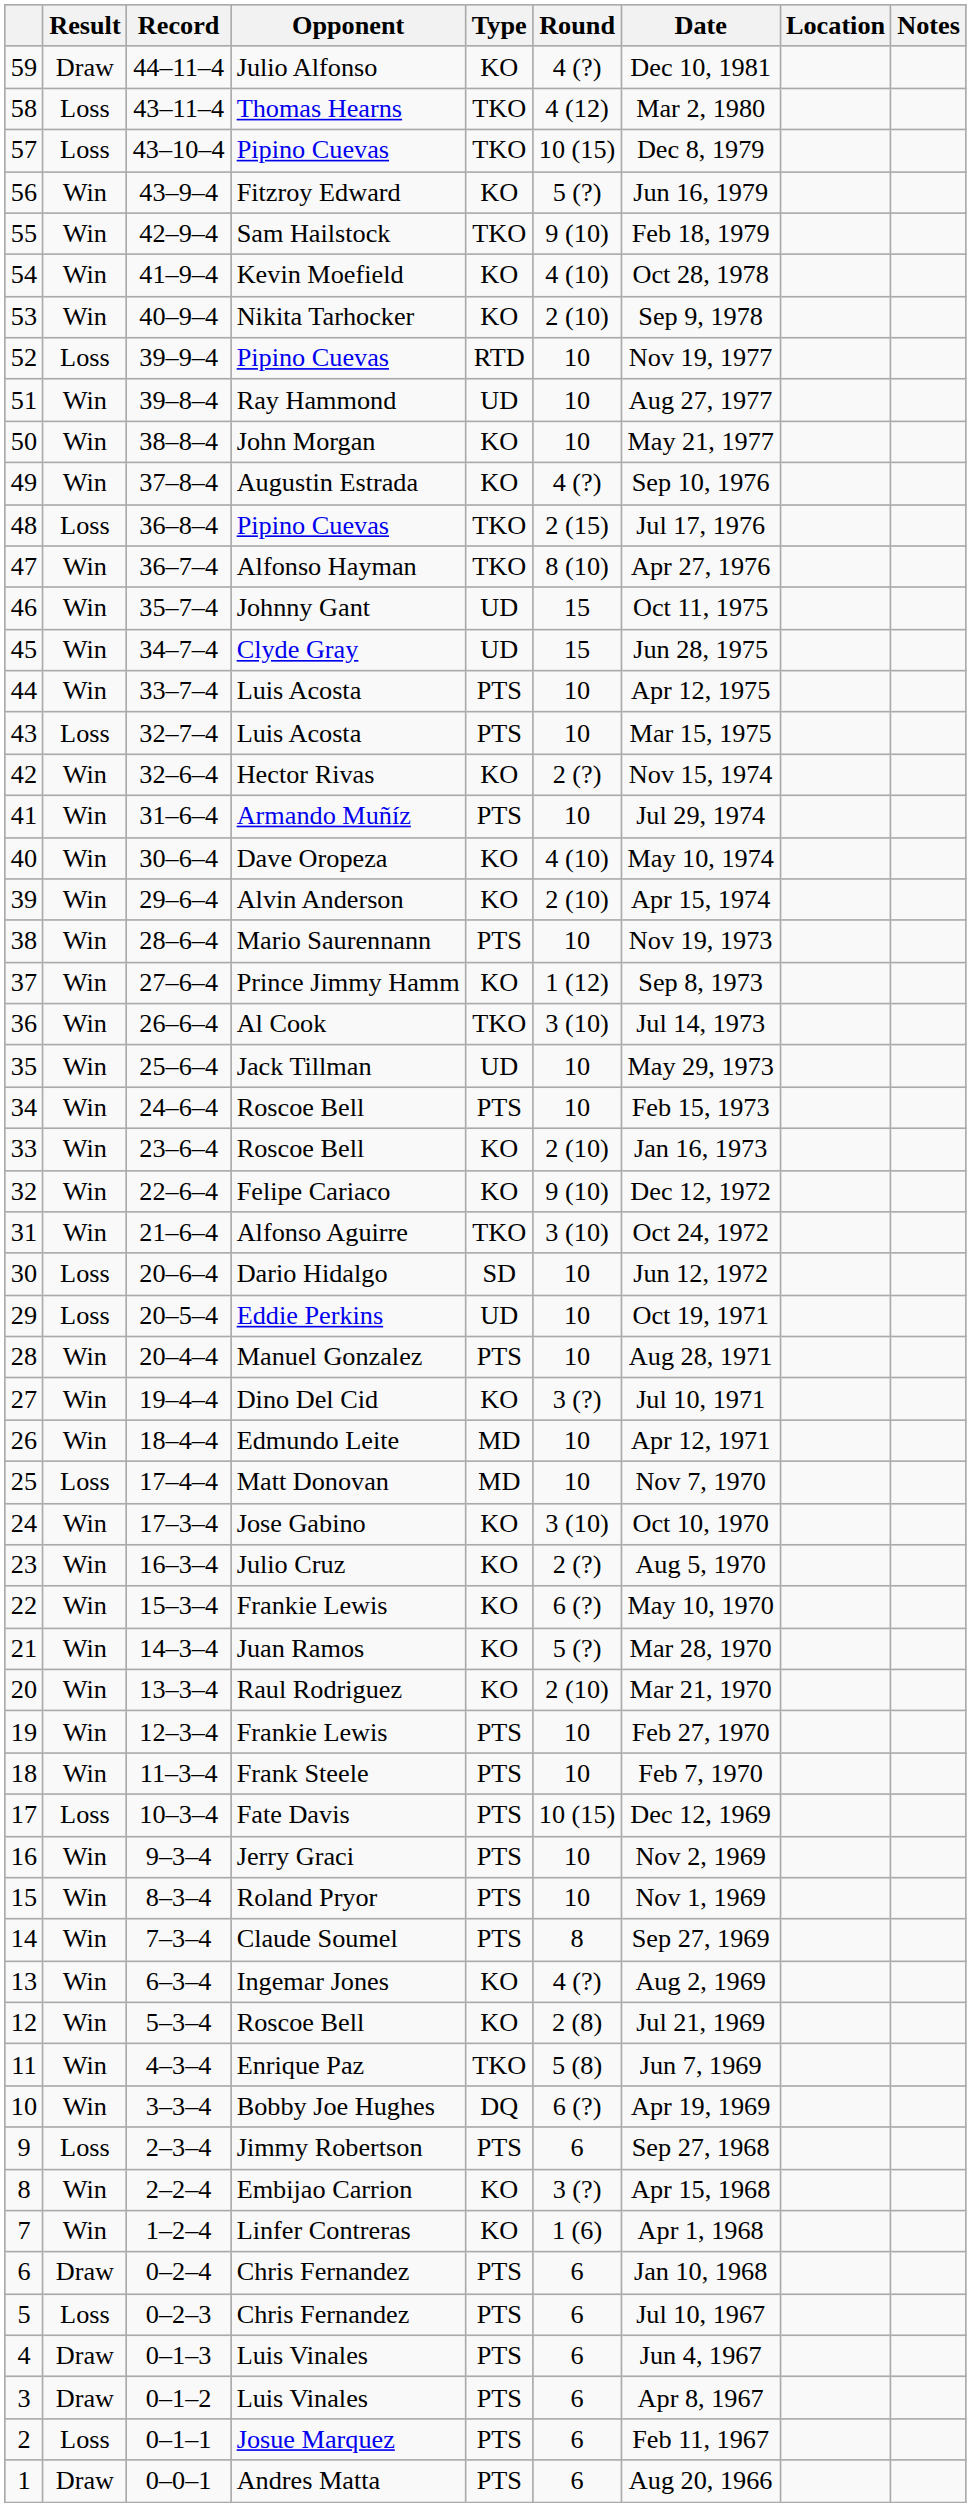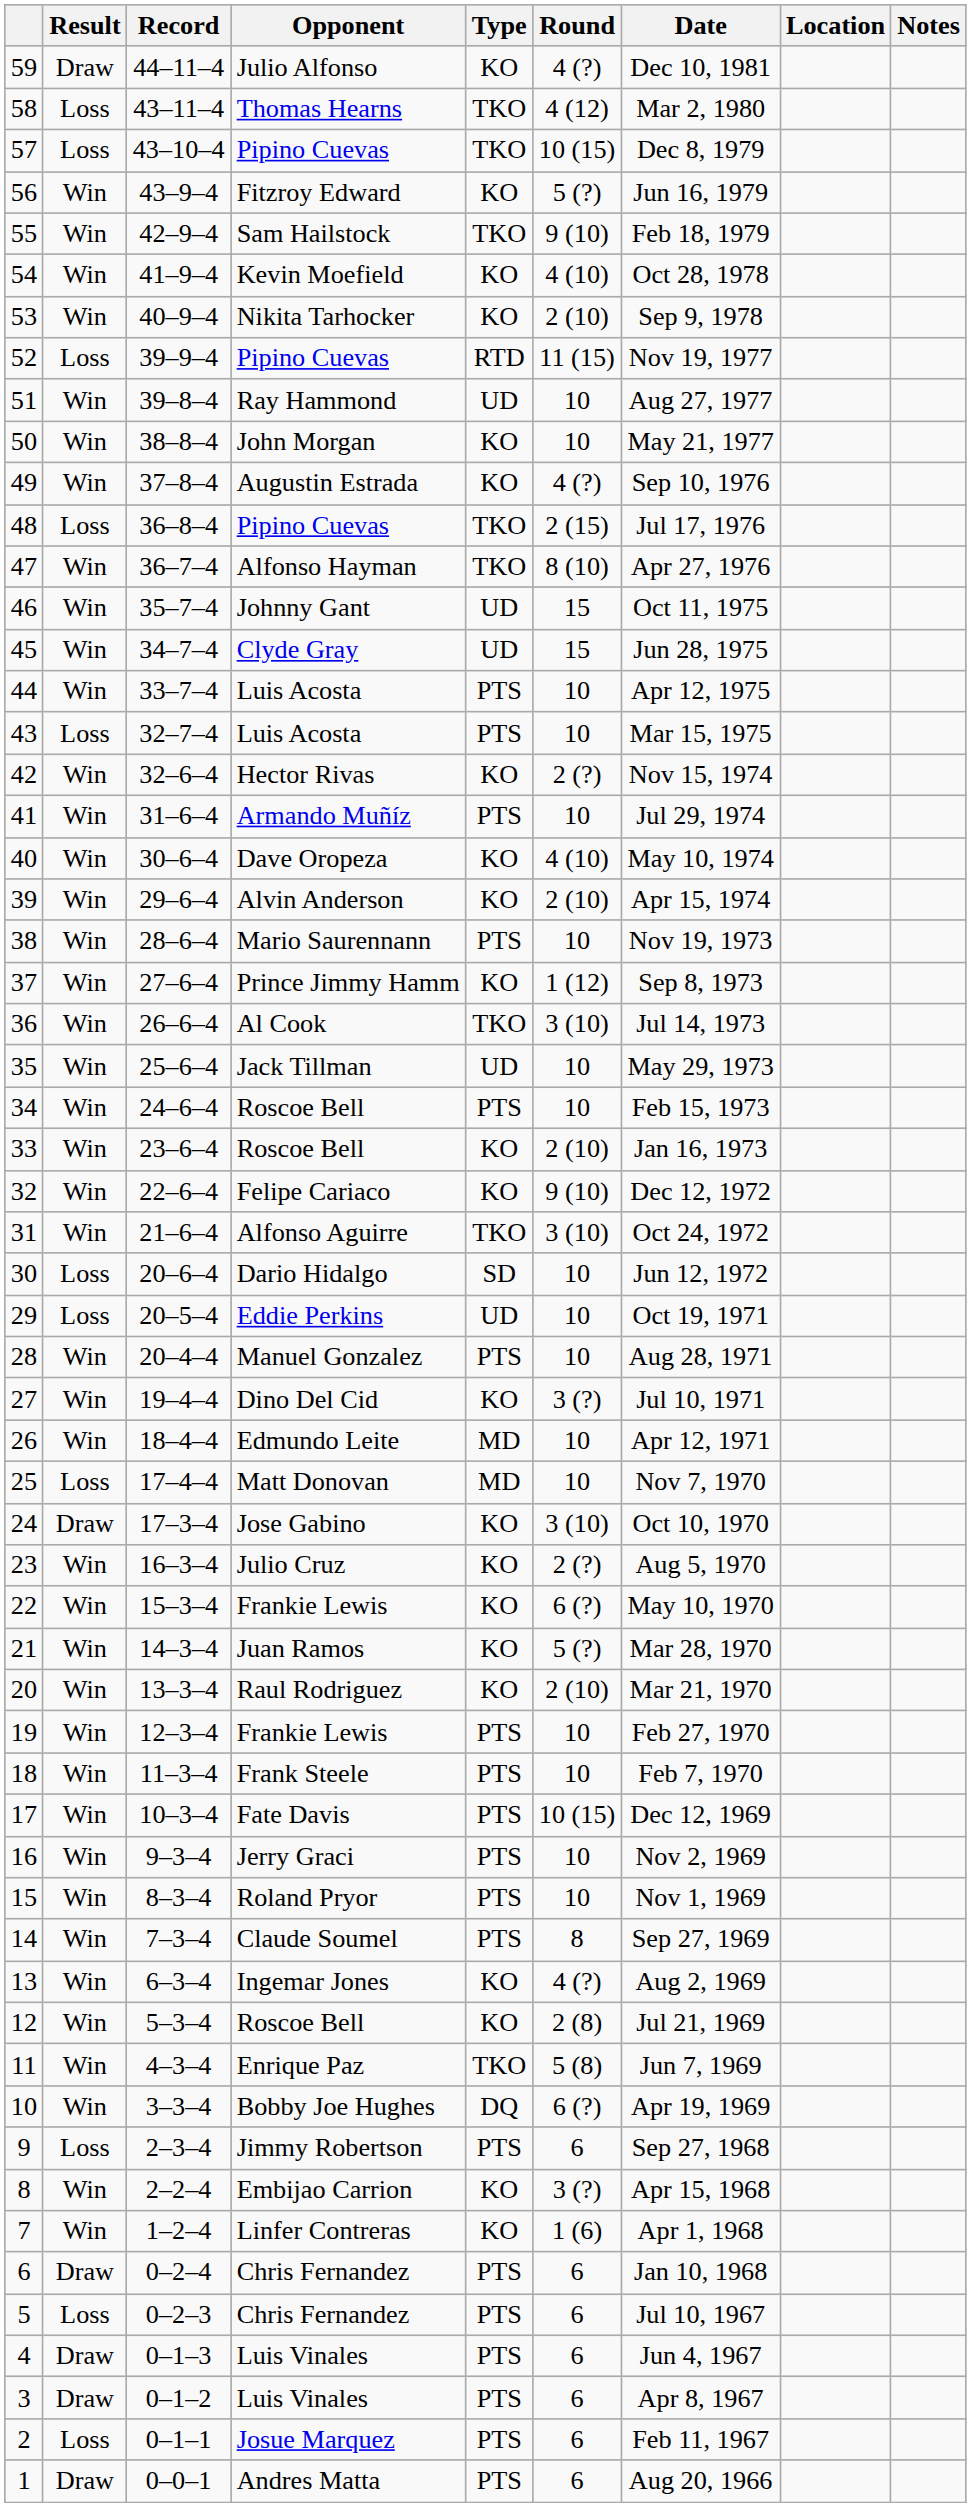 <table class="wikitable" style="text-align:center;">
 <tr>
 <th></th>
 <th>Result</th>
 <th>Record</th>
 <th>Opponent</th>
 <th>Type</th>
 <th>Round</th>
 <th>Date</th>
 <th>Location</th>
 <th>Notes</th>
 </tr>
 <tr>
 <td>59</td>
 <td>Draw</td>
 <td>44–11–4</td>
 <td align=left>Julio Alfonso</td>
 <td>KO</td>
 <td>4 (?)</td>
 <td>Dec 10, 1981</td>
 <td align=left></td>
 <td align=left></td>
 </tr>
 <tr>
 <td>58</td>
 <td>Loss</td>
 <td>43–11–4</td>
 <td align=left><a href='#'>Thomas Hearns</a></td>
 <td>TKO</td>
 <td>4 (12)</td>
 <td>Mar 2, 1980</td>
 <td align=left></td>
 <td align=left></td>
 </tr>
 <tr>
 <td>57</td>
 <td>Loss</td>
 <td>43–10–4</td>
 <td align=left><a href='#'>Pipino Cuevas</a></td>
 <td>TKO</td>
 <td>10 (15)</td>
 <td>Dec 8, 1979</td>
 <td align=left></td>
 <td align=left></td>
 </tr>
 <tr>
 <td>56</td>
 <td>Win</td>
 <td>43–9–4</td>
 <td align=left>Fitzroy Edward</td>
 <td>KO</td>
 <td>5 (?)</td>
 <td>Jun 16, 1979</td>
 <td align=left></td>
 <td align=left></td>
 </tr>
 <tr>
 <td>55</td>
 <td>Win</td>
 <td>42–9–4</td>
 <td align=left>Sam Hailstock</td>
 <td>TKO</td>
 <td>9 (10)</td>
 <td>Feb 18, 1979</td>
 <td align=left></td>
 <td align=left></td>
 </tr>
 <tr>
 <td>54</td>
 <td>Win</td>
 <td>41–9–4</td>
 <td align=left>Kevin Moefield</td>
 <td>KO</td>
 <td>4 (10)</td>
 <td>Oct 28, 1978</td>
 <td align=left></td>
 <td align=left></td>
 </tr>
 <tr>
 <td>53</td>
 <td>Win</td>
 <td>40–9–4</td>
 <td align=left>Nikita Tarhocker</td>
 <td>KO</td>
 <td>2 (10)</td>
 <td>Sep 9, 1978</td>
 <td align=left></td>
 <td align=left></td>
 </tr>
 <tr>
 <td>52</td>
 <td>Loss</td>
 <td>39–9–4</td>
 <td align=left><a href='#'>Pipino Cuevas</a></td>
 <td>RTD</td>
-<td>10</td>
+<td>11 (15)</td>
 <td>Nov 19, 1977</td>
 <td align=left></td>
 <td align=left></td>
 </tr>
 <tr>
 <td>51</td>
 <td>Win</td>
 <td>39–8–4</td>
 <td align=left>Ray Hammond</td>
 <td>UD</td>
 <td>10</td>
 <td>Aug 27, 1977</td>
 <td align=left></td>
 <td align=left></td>
 </tr>
 <tr>
 <td>50</td>
 <td>Win</td>
 <td>38–8–4</td>
 <td align=left>John Morgan</td>
 <td>KO</td>
 <td>10</td>
 <td>May 21, 1977</td>
 <td align=left></td>
 <td align=left></td>
 </tr>
 <tr>
 <td>49</td>
 <td>Win</td>
 <td>37–8–4</td>
 <td align=left>Augustin Estrada</td>
 <td>KO</td>
 <td>4 (?)</td>
 <td>Sep 10, 1976</td>
 <td align=left></td>
 <td align=left></td>
 </tr>
 <tr>
 <td>48</td>
 <td>Loss</td>
 <td>36–8–4</td>
 <td align=left><a href='#'>Pipino Cuevas</a></td>
 <td>TKO</td>
 <td>2 (15)</td>
 <td>Jul 17, 1976</td>
 <td align=left></td>
 <td align=left></td>
 </tr>
 <tr>
 <td>47</td>
 <td>Win</td>
 <td>36–7–4</td>
 <td align=left>Alfonso Hayman</td>
 <td>TKO</td>
 <td>8 (10)</td>
 <td>Apr 27, 1976</td>
 <td align=left></td>
 <td align=left></td>
 </tr>
 <tr>
 <td>46</td>
 <td>Win</td>
 <td>35–7–4</td>
 <td align=left>Johnny Gant</td>
 <td>UD</td>
 <td>15</td>
 <td>Oct 11, 1975</td>
 <td align=left></td>
 <td align=left></td>
 </tr>
 <tr>
 <td>45</td>
 <td>Win</td>
 <td>34–7–4</td>
 <td align=left><a href='#'>Clyde Gray</a></td>
 <td>UD</td>
 <td>15</td>
 <td>Jun 28, 1975</td>
 <td align=left></td>
 <td align=left></td>
 </tr>
 <tr>
 <td>44</td>
 <td>Win</td>
 <td>33–7–4</td>
 <td align=left>Luis Acosta</td>
 <td>PTS</td>
 <td>10</td>
 <td>Apr 12, 1975</td>
 <td align=left></td>
 <td align=left></td>
 </tr>
 <tr>
 <td>43</td>
 <td>Loss</td>
 <td>32–7–4</td>
 <td align=left>Luis Acosta</td>
 <td>PTS</td>
 <td>10</td>
 <td>Mar 15, 1975</td>
 <td align=left></td>
 <td align=left></td>
 </tr>
 <tr>
 <td>42</td>
 <td>Win</td>
 <td>32–6–4</td>
 <td align=left>Hector Rivas</td>
 <td>KO</td>
 <td>2 (?)</td>
 <td>Nov 15, 1974</td>
 <td align=left></td>
 <td align=left></td>
 </tr>
 <tr>
 <td>41</td>
 <td>Win</td>
 <td>31–6–4</td>
 <td align=left><a href='#'>Armando Muñíz</a></td>
 <td>PTS</td>
 <td>10</td>
 <td>Jul 29, 1974</td>
 <td align=left></td>
 <td align=left></td>
 </tr>
 <tr>
 <td>40</td>
 <td>Win</td>
 <td>30–6–4</td>
 <td align=left>Dave Oropeza</td>
 <td>KO</td>
 <td>4 (10)</td>
 <td>May 10, 1974</td>
 <td align=left></td>
 <td align=left></td>
 </tr>
 <tr>
 <td>39</td>
 <td>Win</td>
 <td>29–6–4</td>
 <td align=left>Alvin Anderson</td>
 <td>KO</td>
 <td>2 (10)</td>
 <td>Apr 15, 1974</td>
 <td align=left></td>
 <td align=left></td>
 </tr>
 <tr>
 <td>38</td>
 <td>Win</td>
 <td>28–6–4</td>
 <td align=left>Mario Saurennann</td>
 <td>PTS</td>
 <td>10</td>
 <td>Nov 19, 1973</td>
 <td align=left></td>
 <td align=left></td>
 </tr>
 <tr>
 <td>37</td>
 <td>Win</td>
 <td>27–6–4</td>
 <td align=left>Prince Jimmy Hamm</td>
 <td>KO</td>
 <td>1 (12)</td>
 <td>Sep 8, 1973</td>
 <td align=left></td>
 <td align=left></td>
 </tr>
 <tr>
 <td>36</td>
 <td>Win</td>
 <td>26–6–4</td>
 <td align=left>Al Cook</td>
 <td>TKO</td>
 <td>3 (10)</td>
 <td>Jul 14, 1973</td>
 <td align=left></td>
 <td align=left></td>
 </tr>
 <tr>
 <td>35</td>
 <td>Win</td>
 <td>25–6–4</td>
 <td align=left>Jack Tillman</td>
 <td>UD</td>
 <td>10</td>
 <td>May 29, 1973</td>
 <td align=left></td>
 <td align=left></td>
 </tr>
 <tr>
 <td>34</td>
 <td>Win</td>
 <td>24–6–4</td>
 <td align=left>Roscoe Bell</td>
 <td>PTS</td>
 <td>10</td>
 <td>Feb 15, 1973</td>
 <td align=left></td>
 <td align=left></td>
 </tr>
 <tr>
 <td>33</td>
 <td>Win</td>
 <td>23–6–4</td>
 <td align=left>Roscoe Bell</td>
 <td>KO</td>
 <td>2 (10)</td>
 <td>Jan 16, 1973</td>
 <td align=left></td>
 <td align=left></td>
 </tr>
 <tr>
 <td>32</td>
 <td>Win</td>
 <td>22–6–4</td>
 <td align=left>Felipe Cariaco</td>
 <td>KO</td>
 <td>9 (10)</td>
 <td>Dec 12, 1972</td>
 <td align=left></td>
 <td align=left></td>
 </tr>
 <tr>
 <td>31</td>
 <td>Win</td>
 <td>21–6–4</td>
 <td align=left>Alfonso Aguirre</td>
 <td>TKO</td>
 <td>3 (10)</td>
 <td>Oct 24, 1972</td>
 <td align=left></td>
 <td align=left></td>
 </tr>
 <tr>
 <td>30</td>
 <td>Loss</td>
 <td>20–6–4</td>
 <td align=left>Dario Hidalgo</td>
 <td>SD</td>
 <td>10</td>
 <td>Jun 12, 1972</td>
 <td align=left></td>
 <td align=left></td>
 </tr>
 <tr>
 <td>29</td>
 <td>Loss</td>
 <td>20–5–4</td>
 <td align=left><a href='#'>Eddie Perkins</a></td>
 <td>UD</td>
 <td>10</td>
 <td>Oct 19, 1971</td>
 <td align=left></td>
 <td align=left></td>
 </tr>
 <tr>
 <td>28</td>
 <td>Win</td>
 <td>20–4–4</td>
 <td align=left>Manuel Gonzalez</td>
 <td>PTS</td>
 <td>10</td>
 <td>Aug 28, 1971</td>
 <td align=left></td>
 <td align=left></td>
 </tr>
 <tr>
 <td>27</td>
 <td>Win</td>
 <td>19–4–4</td>
 <td align=left>Dino Del Cid</td>
 <td>KO</td>
 <td>3 (?)</td>
 <td>Jul 10, 1971</td>
 <td align=left></td>
 <td align=left></td>
 </tr>
 <tr>
 <td>26</td>
 <td>Win</td>
 <td>18–4–4</td>
 <td align=left>Edmundo Leite</td>
 <td>MD</td>
 <td>10</td>
 <td>Apr 12, 1971</td>
 <td align=left></td>
 <td align=left></td>
 </tr>
 <tr>
 <td>25</td>
 <td>Loss</td>
 <td>17–4–4</td>
 <td align=left>Matt Donovan</td>
 <td>MD</td>
 <td>10</td>
 <td>Nov 7, 1970</td>
 <td align=left></td>
 <td align=left></td>
 </tr>
 <tr>
 <td>24</td>
-<td>Win</td>
+<td>Draw</td>
 <td>17–3–4</td>
 <td align=left>Jose Gabino</td>
 <td>KO</td>
 <td>3 (10)</td>
 <td>Oct 10, 1970</td>
 <td align=left></td>
 <td align=left></td>
 </tr>
 <tr>
 <td>23</td>
 <td>Win</td>
 <td>16–3–4</td>
 <td align=left>Julio Cruz</td>
 <td>KO</td>
 <td>2 (?)</td>
 <td>Aug 5, 1970</td>
 <td align=left></td>
 <td align=left></td>
 </tr>
 <tr>
 <td>22</td>
 <td>Win</td>
 <td>15–3–4</td>
 <td align=left>Frankie Lewis</td>
 <td>KO</td>
 <td>6 (?)</td>
 <td>May 10, 1970</td>
 <td align=left></td>
 <td align=left></td>
 </tr>
 <tr>
 <td>21</td>
 <td>Win</td>
 <td>14–3–4</td>
 <td align=left>Juan Ramos</td>
 <td>KO</td>
 <td>5 (?)</td>
 <td>Mar 28, 1970</td>
 <td align=left></td>
 <td align=left></td>
 </tr>
 <tr>
 <td>20</td>
 <td>Win</td>
 <td>13–3–4</td>
 <td align=left>Raul Rodriguez</td>
 <td>KO</td>
 <td>2 (10)</td>
 <td>Mar 21, 1970</td>
 <td align=left></td>
 <td align=left></td>
 </tr>
 <tr>
 <td>19</td>
 <td>Win</td>
 <td>12–3–4</td>
 <td align=left>Frankie Lewis</td>
 <td>PTS</td>
 <td>10</td>
 <td>Feb 27, 1970</td>
 <td align=left></td>
 <td align=left></td>
 </tr>
 <tr>
 <td>18</td>
 <td>Win</td>
 <td>11–3–4</td>
 <td align=left>Frank Steele</td>
 <td>PTS</td>
 <td>10</td>
 <td>Feb 7, 1970</td>
 <td align=left></td>
 <td align=left></td>
 </tr>
 <tr>
 <td>17</td>
-<td>Loss</td>
+<td>Win</td>
 <td>10–3–4</td>
 <td align=left>Fate Davis</td>
 <td>PTS</td>
 <td>10 (15)</td>
 <td>Dec 12, 1969</td>
 <td align=left></td>
 <td align=left></td>
 </tr>
 <tr>
 <td>16</td>
 <td>Win</td>
 <td>9–3–4</td>
 <td align=left>Jerry Graci</td>
 <td>PTS</td>
 <td>10</td>
 <td>Nov 2, 1969</td>
 <td align=left></td>
 <td align=left></td>
 </tr>
 <tr>
 <td>15</td>
 <td>Win</td>
 <td>8–3–4</td>
 <td align=left>Roland Pryor</td>
 <td>PTS</td>
 <td>10</td>
 <td>Nov 1, 1969</td>
 <td align=left></td>
 <td align=left></td>
 </tr>
 <tr>
 <td>14</td>
 <td>Win</td>
 <td>7–3–4</td>
 <td align=left>Claude Soumel</td>
 <td>PTS</td>
 <td>8</td>
 <td>Sep 27, 1969</td>
 <td align=left></td>
 <td align=left></td>
 </tr>
 <tr>
 <td>13</td>
 <td>Win</td>
 <td>6–3–4</td>
 <td align=left>Ingemar Jones</td>
 <td>KO</td>
 <td>4 (?)</td>
 <td>Aug 2, 1969</td>
 <td align=left></td>
 <td align=left></td>
 </tr>
 <tr>
 <td>12</td>
 <td>Win</td>
 <td>5–3–4</td>
 <td align=left>Roscoe Bell</td>
 <td>KO</td>
 <td>2 (8)</td>
 <td>Jul 21, 1969</td>
 <td align=left></td>
 <td align=left></td>
 </tr>
 <tr>
 <td>11</td>
 <td>Win</td>
 <td>4–3–4</td>
 <td align=left>Enrique Paz</td>
 <td>TKO</td>
 <td>5 (8)</td>
 <td>Jun 7, 1969</td>
 <td align=left></td>
 <td align=left></td>
 </tr>
 <tr>
 <td>10</td>
 <td>Win</td>
 <td>3–3–4</td>
 <td align=left>Bobby Joe Hughes</td>
 <td>DQ</td>
 <td>6 (?)</td>
 <td>Apr 19, 1969</td>
 <td align=left></td>
 <td align=left></td>
 </tr>
 <tr>
 <td>9</td>
 <td>Loss</td>
 <td>2–3–4</td>
 <td align=left>Jimmy Robertson</td>
 <td>PTS</td>
 <td>6</td>
 <td>Sep 27, 1968</td>
 <td align=left></td>
 <td align=left></td>
 </tr>
 <tr>
 <td>8</td>
 <td>Win</td>
 <td>2–2–4</td>
 <td align=left>Embijao Carrion</td>
 <td>KO</td>
 <td>3 (?)</td>
 <td>Apr 15, 1968</td>
 <td align=left></td>
 <td align=left></td>
 </tr>
 <tr>
 <td>7</td>
 <td>Win</td>
 <td>1–2–4</td>
 <td align=left>Linfer Contreras</td>
 <td>KO</td>
 <td>1 (6)</td>
 <td>Apr 1, 1968</td>
 <td align=left></td>
 <td align=left></td>
 </tr>
 <tr>
 <td>6</td>
 <td>Draw</td>
 <td>0–2–4</td>
 <td align=left>Chris Fernandez</td>
 <td>PTS</td>
 <td>6</td>
 <td>Jan 10, 1968</td>
 <td align=left></td>
 <td align=left></td>
 </tr>
 <tr>
 <td>5</td>
 <td>Loss</td>
 <td>0–2–3</td>
 <td align=left>Chris Fernandez</td>
 <td>PTS</td>
 <td>6</td>
 <td>Jul 10, 1967</td>
 <td align=left></td>
 <td align=left></td>
 </tr>
 <tr>
 <td>4</td>
 <td>Draw</td>
 <td>0–1–3</td>
 <td align=left>Luis Vinales</td>
 <td>PTS</td>
 <td>6</td>
 <td>Jun 4, 1967</td>
 <td align=left></td>
 <td align=left></td>
 </tr>
 <tr>
 <td>3</td>
 <td>Draw</td>
 <td>0–1–2</td>
 <td align=left>Luis Vinales</td>
 <td>PTS</td>
 <td>6</td>
 <td>Apr 8, 1967</td>
 <td align=left></td>
 <td align=left></td>
 </tr>
 <tr>
 <td>2</td>
 <td>Loss</td>
 <td>0–1–1</td>
 <td align=left><a href='#'>Josue Marquez</a></td>
 <td>PTS</td>
 <td>6</td>
 <td>Feb 11, 1967</td>
 <td align=left></td>
 <td align=left></td>
 </tr>
 <tr>
 <td>1</td>
 <td>Draw</td>
 <td>0–0–1</td>
 <td align=left>Andres Matta</td>
 <td>PTS</td>
 <td>6</td>
 <td>Aug 20, 1966</td>
 <td align=left></td>
 <td align=left></td>
 </tr>
 </table>
